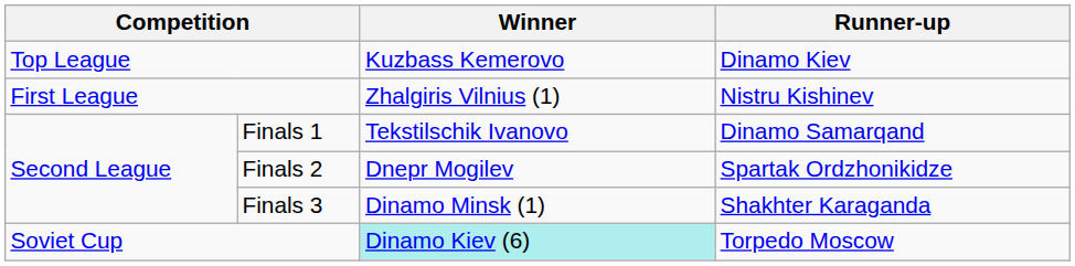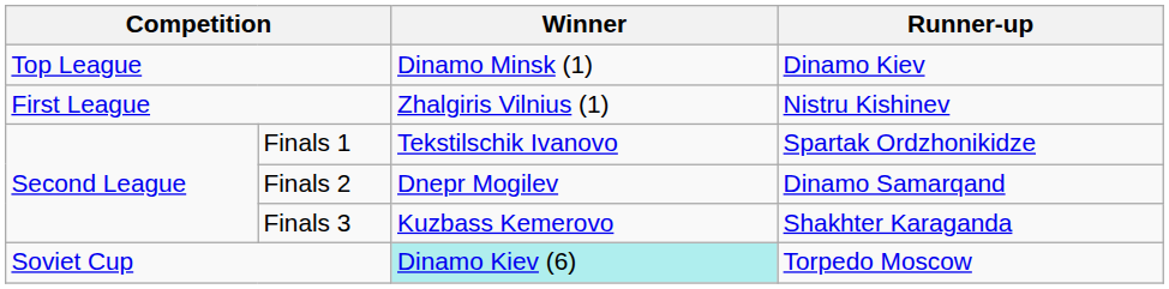 <table class="wikitable">
 <tr>
 <th style="width:15em" colspan=2>Competition</th>
 <th style="width:15em">Winner</th>
 <th style="width:15em">Runner-up</th>
 </tr>
 <tr>
 <td colspan=2><a href='#'>Top League</a></td>
-<td><a href='#'>Kuzbass Kemerovo</a></td>
+<td><a href='#'>Dinamo Minsk</a> (1)</td>
 <td><a href='#'>Dinamo Kiev</a></td>
 </tr>
 <tr>
 <td colspan=2><a href='#'>First League</a></td>
 <td><a href='#'>Zhalgiris Vilnius</a> (1)</td>
 <td><a href='#'>Nistru Kishinev</a></td>
 </tr>
 <tr>
 <td rowspan=3><a href='#'>Second League</a></td>
 <td>Finals 1</td>
 <td><a href='#'>Tekstilschik Ivanovo</a></td>
-<td><a href='#'>Dinamo Samarqand</a></td>
+<td><a href='#'>Spartak Ordzhonikidze</a></td>
 </tr>
 <tr>
 <td>Finals 2</td>
 <td><a href='#'>Dnepr Mogilev</a></td>
-<td><a href='#'>Spartak Ordzhonikidze</a></td>
+<td><a href='#'>Dinamo Samarqand</a></td>
 </tr>
 <tr>
 <td>Finals 3</td>
-<td><a href='#'>Dinamo Minsk</a> (1)</td>
+<td><a href='#'>Kuzbass Kemerovo</a></td>
 <td><a href='#'>Shakhter Karaganda</a></td>
 </tr>
 <tr>
 <td colspan=2><a href='#'>Soviet Cup</a></td>
 <td style="background: paleturquoise;"><a href='#'>Dinamo Kiev</a> (6)</td>
 <td><a href='#'>Torpedo Moscow</a></td>
 </tr>
 </table>
